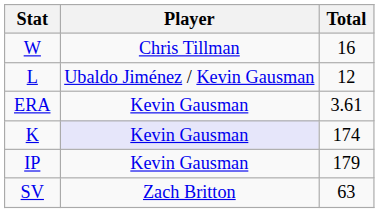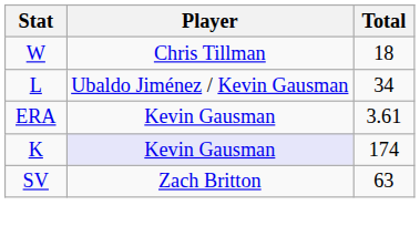 <table class="wikitable" style="text-align:center;">
 <tr>
 <th style="width:15%;">Stat</th>
 <th>Player</th>
 <th style="width:15%;">Total</th>
 </tr>
 <tr>
 <td><a href='#'>W</a></td>
 <td><a href='#'>Chris Tillman</a></td>
-<td>16</td>
+<td>18</td>
 </tr>
 <tr>
 <td><a href='#'>L</a></td>
 <td><a href='#'>Ubaldo Jiménez</a> / <a href='#'>Kevin Gausman</a></td>
-<td>12</td>
+<td>34</td>
 </tr>
 <tr>
 <td><a href='#'>ERA</a></td>
 <td><a href='#'>Kevin Gausman</a></td>
 <td>3.61</td>
 </tr>
 <tr>
 <td><a href='#'>K</a></td>
 <td style="background: lavender;"><a href='#'>Kevin Gausman</a></td>
 <td>174</td>
 </tr>
 <tr>
-<td><a href='#'>IP</a></td>
-<td><a href='#'>Kevin Gausman</a></td>
-<td>179</td>
-</tr>
-<tr>
 <td><a href='#'>SV</a></td>
 <td><a href='#'>Zach Britton</a></td>
 <td>63</td>
 </tr>
 </table>
